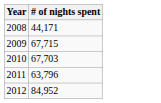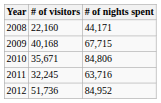 <table class="wikitable sortable">
 <tr>
 <th>Year</th>
+<th># of visitors</th>
 <th># of nights spent</th>
 </tr>
 <tr>
 <td>2008</td>
+<td>22,160</td>
 <td>44,171</td>
 </tr>
 <tr>
 <td>2009</td>
+<td>40,168</td>
 <td>67,715</td>
 </tr>
 <tr>
 <td>2010</td>
-<td>67,703</td>
+<td>35,671</td>
+<td>84,806</td>
 </tr>
 <tr>
 <td>2011</td>
-<td>63,796</td>
+<td>32,245</td>
+<td>63,716</td>
 </tr>
 <tr>
 <td>2012</td>
+<td>51,736</td>
 <td>84,952</td>
 </tr>
 </table>
